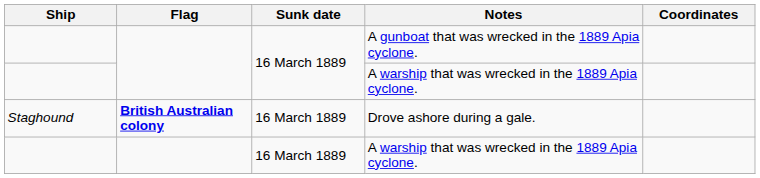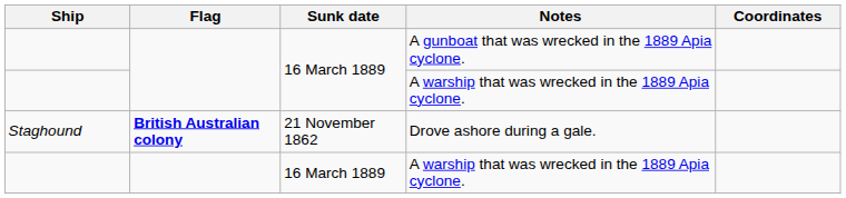 <table class="wikitable" style="width:100%" |>
 <tr>
 <th style="width:15%">Ship</th>
 <th style="width:18%">Flag</th>
 <th style="width:15%">Sunk date</th>
 <th style="width:37%">Notes</th>
 <th style="width:15%">Coordinates</th>
 </tr>
 <tr>
 <td></td>
 <td rowspan="2"></td>
 <td rowspan="2">16 March 1889</td>
 <td>A <a href='#'>gunboat</a> that was wrecked in the <a href='#'>1889 Apia cyclone</a>.</td>
 <td></td>
 </tr>
 <tr>
 <td></td>
 <td>A <a href='#'>warship</a> that was wrecked in the <a href='#'>1889 Apia cyclone</a>.</td>
 <td></td>
 </tr>
 <tr>
 <td><em>Staghound</em></td>
 <td><strong> <a href='#'>British Australian colony</a></strong></td>
-<td>16 March 1889</td>
+<td>21 November 1862</td>
 <td>Drove ashore during a gale.</td>
 <td></td>
 </tr>
 <tr>
 <td></td>
 <td></td>
 <td>16 March 1889</td>
 <td>A <a href='#'>warship</a> that was wrecked in the <a href='#'>1889 Apia cyclone</a>.</td>
 <td></td>
 </tr>
 </table>
